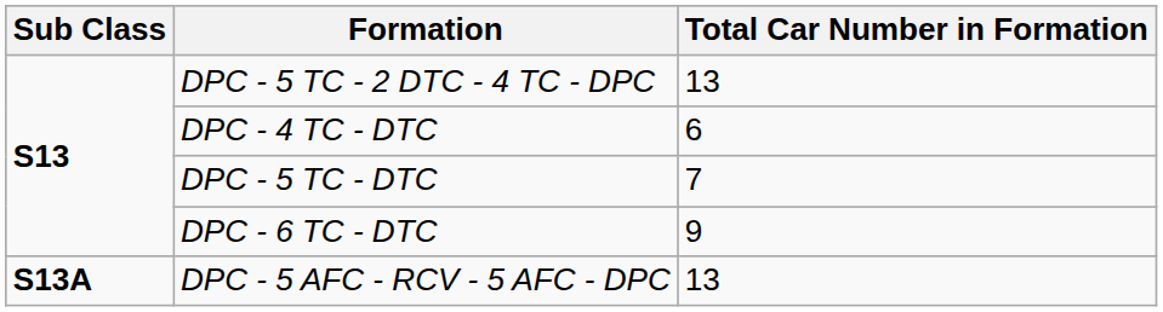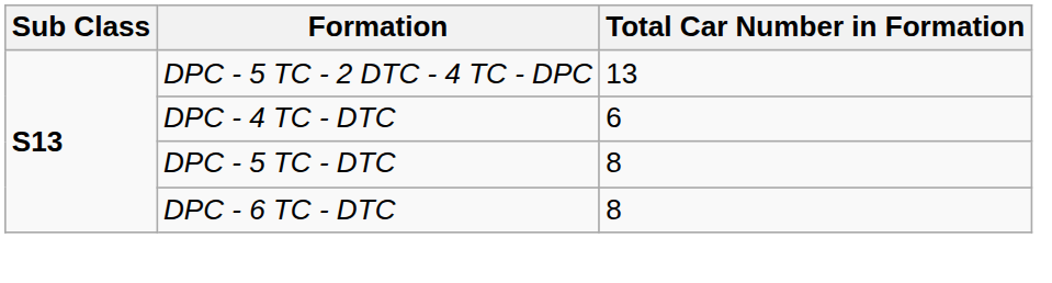 <table class="wikitable">
 <tr>
 <th>Sub Class</th>
 <th>Formation</th>
 <th>Total Car Number in Formation</th>
 </tr>
 <tr>
 <td rowspan="4"><strong>S13</strong></td>
 <td><em>DPC ‐ 5 TC - 2 DTC - 4 TC - DPC</em></td>
 <td>13</td>
 </tr>
 <tr>
 <td><em>DPC - 4 TC - DTC</em></td>
 <td>6</td>
 </tr>
 <tr>
 <td><em>DPC - 5 TC - DTC</em></td>
-<td>7</td>
+<td>8</td>
 </tr>
 <tr>
 <td><em>DPC - 6 TC - DTC</em></td>
-<td>9</td>
-</tr>
-<tr>
-<td><strong>S13A</strong></td>
-<td><em>DPC - 5 AFC - RCV - 5 AFC - DPC</em></td>
-<td>13</td>
+<td>8</td>
 </tr>
 </table>
